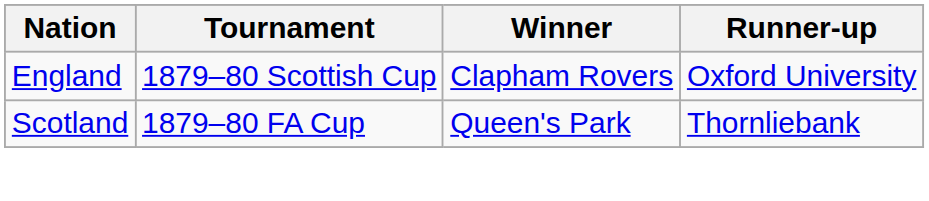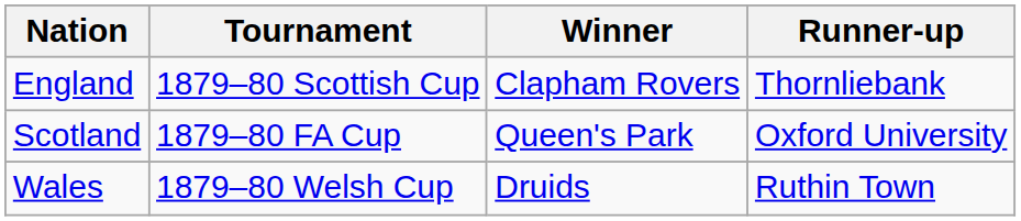 <table class="wikitable">
 <tr>
 <th>Nation</th>
 <th>Tournament</th>
 <th>Winner</th>
 <th>Runner-up</th>
 </tr>
 <tr>
 <td> <a href='#'>England</a></td>
 <td><a href='#'>1879–80 Scottish Cup</a></td>
 <td><a href='#'>Clapham Rovers</a></td>
-<td><a href='#'>Oxford University</a></td>
+<td><a href='#'>Thornliebank</a></td>
 </tr>
 <tr>
 <td> <a href='#'>Scotland</a></td>
 <td><a href='#'>1879–80 FA Cup</a></td>
 <td><a href='#'>Queen's Park</a></td>
-<td><a href='#'>Thornliebank</a></td>
+<td><a href='#'>Oxford University</a></td>
+</tr>
+<tr>
+<td> <a href='#'>Wales</a></td>
+<td><a href='#'>1879–80 Welsh Cup</a></td>
+<td><a href='#'>Druids</a></td>
+<td><a href='#'>Ruthin Town</a></td>
 </tr>
 </table>
